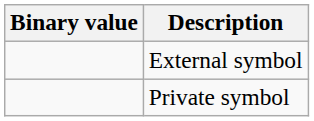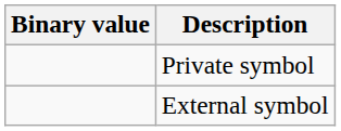 <table class="wikitable">
 <tr>
 <th>Binary value</th>
 <th>Description</th>
 </tr>
 <tr>
 <td></td>
-<td>External symbol</td>
+<td>Private symbol</td>
 </tr>
 <tr>
 <td></td>
-<td>Private symbol</td>
+<td>External symbol</td>
 </tr>
 </table>
